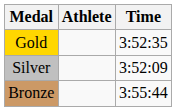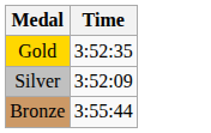 <table class="wikitable">
 <tr>
 <th>Medal</th>
-<th>Athlete</th>
 <th>Time</th>
 </tr>
 <tr>
 <td style="text-align:center;background-color:gold;">Gold</td>
-<td></td>
 <td>3:52:35</td>
 </tr>
 <tr>
 <td style="text-align:center;background-color:silver;">Silver</td>
-<td></td>
 <td>3:52:09</td>
 </tr>
 <tr>
 <td style="text-align:center;background-color:#CC9966;">Bronze</td>
-<td></td>
 <td>3:55:44</td>
 </tr>
 </table>
